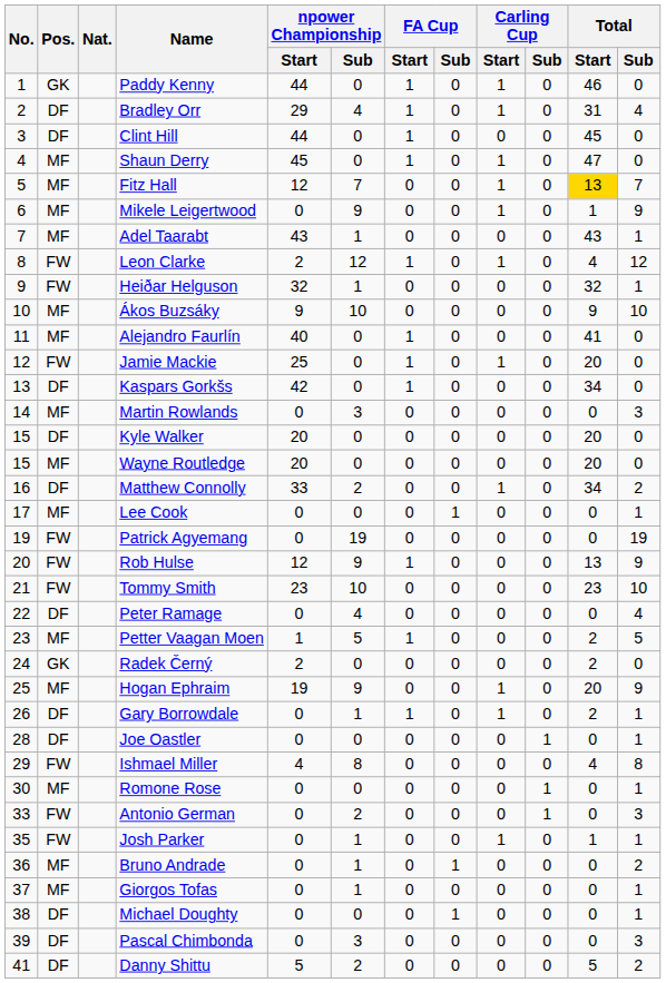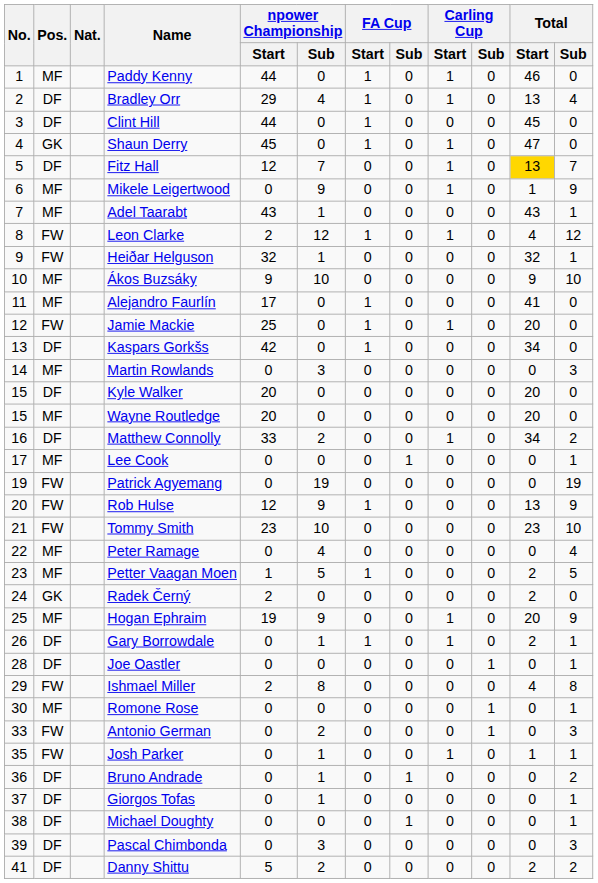 <table class="wikitable" style="text-align:center">
 <tr>
 <th rowspan="2">No.</th>
 <th rowspan="2">Pos.</th>
 <th rowspan="2">Nat.</th>
 <th rowspan="2">Name</th>
 <th colspan="2" width="85"><a href='#'>npower Championship</a></th>
 <th colspan="2" width="85"><a href='#'>FA Cup</a></th>
 <th colspan="2" width="85"><a href='#'>Carling Cup</a></th>
 <th colspan="2" width="85">Total</th>
 </tr>
 <tr>
 <th>Start</th>
 <th>Sub</th>
 <th>Start</th>
 <th>Sub</th>
 <th>Start</th>
 <th>Sub</th>
 <th>Start</th>
 <th>Sub</th>
 </tr>
 <tr>
 <td>1</td>
-<td>GK</td>
+<td>MF</td>
 <td></td>
 <td align=left><a href='#'>Paddy Kenny</a></td>
 <td>44</td>
 <td>0</td>
 <td>1</td>
 <td>0</td>
 <td>1</td>
 <td>0</td>
 <td>46</td>
 <td>0</td>
 </tr>
 <tr>
 <td>2</td>
 <td>DF</td>
 <td></td>
 <td align=left><a href='#'>Bradley Orr</a></td>
 <td>29</td>
 <td>4</td>
 <td>1</td>
 <td>0</td>
 <td>1</td>
 <td>0</td>
-<td>31</td>
+<td>13</td>
 <td>4</td>
 </tr>
 <tr>
 <td>3</td>
 <td>DF</td>
 <td></td>
 <td align=left><a href='#'>Clint Hill</a></td>
 <td>44</td>
 <td>0</td>
 <td>1</td>
 <td>0</td>
 <td>0</td>
 <td>0</td>
 <td>45</td>
 <td>0</td>
 </tr>
 <tr>
 <td>4</td>
-<td>MF</td>
+<td>GK</td>
 <td></td>
 <td align=left><a href='#'>Shaun Derry</a></td>
 <td>45</td>
 <td>0</td>
 <td>1</td>
 <td>0</td>
 <td>1</td>
 <td>0</td>
 <td>47</td>
 <td>0</td>
 </tr>
 <tr>
 <td>5</td>
-<td>MF</td>
+<td>DF</td>
 <td></td>
 <td align=left><a href='#'>Fitz Hall</a></td>
 <td>12</td>
 <td>7</td>
 <td>0</td>
 <td>0</td>
 <td>1</td>
 <td>0</td>
 <td style="background: gold;">13</td>
 <td>7</td>
 </tr>
 <tr>
 <td>6</td>
 <td>MF</td>
 <td></td>
 <td align=left><a href='#'>Mikele Leigertwood</a></td>
 <td>0</td>
 <td>9</td>
 <td>0</td>
 <td>0</td>
 <td>1</td>
 <td>0</td>
 <td>1</td>
 <td>9</td>
 </tr>
 <tr>
 <td>7</td>
 <td>MF</td>
 <td></td>
 <td align=left><a href='#'>Adel Taarabt</a></td>
 <td>43</td>
 <td>1</td>
 <td>0</td>
 <td>0</td>
 <td>0</td>
 <td>0</td>
 <td>43</td>
 <td>1</td>
 </tr>
 <tr>
 <td>8</td>
 <td>FW</td>
 <td></td>
 <td align=left><a href='#'>Leon Clarke</a></td>
 <td>2</td>
 <td>12</td>
 <td>1</td>
 <td>0</td>
 <td>1</td>
 <td>0</td>
 <td>4</td>
 <td>12</td>
 </tr>
 <tr>
 <td>9</td>
 <td>FW</td>
 <td></td>
 <td align=left><a href='#'>Heiðar Helguson</a></td>
 <td>32</td>
 <td>1</td>
 <td>0</td>
 <td>0</td>
 <td>0</td>
 <td>0</td>
 <td>32</td>
 <td>1</td>
 </tr>
 <tr>
 <td>10</td>
 <td>MF</td>
 <td></td>
 <td align=left><a href='#'>Ákos Buzsáky</a></td>
 <td>9</td>
 <td>10</td>
 <td>0</td>
 <td>0</td>
 <td>0</td>
 <td>0</td>
 <td>9</td>
 <td>10</td>
 </tr>
 <tr>
 <td>11</td>
 <td>MF</td>
 <td></td>
 <td align=left><a href='#'>Alejandro Faurlín</a></td>
-<td>40</td>
+<td>17</td>
 <td>0</td>
 <td>1</td>
 <td>0</td>
 <td>0</td>
 <td>0</td>
 <td>41</td>
 <td>0</td>
 </tr>
 <tr>
 <td>12</td>
 <td>FW</td>
 <td></td>
 <td align=left><a href='#'>Jamie Mackie</a></td>
 <td>25</td>
 <td>0</td>
 <td>1</td>
 <td>0</td>
 <td>1</td>
 <td>0</td>
 <td>20</td>
 <td>0</td>
 </tr>
 <tr>
 <td>13</td>
 <td>DF</td>
 <td></td>
 <td align=left><a href='#'>Kaspars Gorkšs</a></td>
 <td>42</td>
 <td>0</td>
 <td>1</td>
 <td>0</td>
 <td>0</td>
 <td>0</td>
 <td>34</td>
 <td>0</td>
 </tr>
 <tr>
 <td>14</td>
 <td>MF</td>
 <td></td>
 <td align=left><a href='#'>Martin Rowlands</a></td>
 <td>0</td>
 <td>3</td>
 <td>0</td>
 <td>0</td>
 <td>0</td>
 <td>0</td>
 <td>0</td>
 <td>3</td>
 </tr>
 <tr>
 <td>15</td>
 <td>DF</td>
 <td></td>
 <td align=left><a href='#'>Kyle Walker</a></td>
 <td>20</td>
 <td>0</td>
 <td>0</td>
 <td>0</td>
 <td>0</td>
 <td>0</td>
 <td>20</td>
 <td>0</td>
 </tr>
 <tr>
 <td>15</td>
 <td>MF</td>
 <td></td>
 <td align=left><a href='#'>Wayne Routledge</a></td>
 <td>20</td>
 <td>0</td>
 <td>0</td>
 <td>0</td>
 <td>0</td>
 <td>0</td>
 <td>20</td>
 <td>0</td>
 </tr>
 <tr>
 <td>16</td>
 <td>DF</td>
 <td></td>
 <td align=left><a href='#'>Matthew Connolly</a></td>
 <td>33</td>
 <td>2</td>
 <td>0</td>
 <td>0</td>
 <td>1</td>
 <td>0</td>
 <td>34</td>
 <td>2</td>
 </tr>
 <tr>
 <td>17</td>
 <td>MF</td>
 <td></td>
 <td align=left><a href='#'>Lee Cook</a></td>
 <td>0</td>
 <td>0</td>
 <td>0</td>
 <td>1</td>
 <td>0</td>
 <td>0</td>
 <td>0</td>
 <td>1</td>
 </tr>
 <tr>
 <td>19</td>
 <td>FW</td>
 <td></td>
 <td align=left><a href='#'>Patrick Agyemang</a></td>
 <td>0</td>
 <td>19</td>
 <td>0</td>
 <td>0</td>
 <td>0</td>
 <td>0</td>
 <td>0</td>
 <td>19</td>
 </tr>
 <tr>
 <td>20</td>
 <td>FW</td>
 <td></td>
 <td align=left><a href='#'>Rob Hulse</a></td>
 <td>12</td>
 <td>9</td>
 <td>1</td>
 <td>0</td>
 <td>0</td>
 <td>0</td>
 <td>13</td>
 <td>9</td>
 </tr>
 <tr>
 <td>21</td>
 <td>FW</td>
 <td></td>
 <td align=left><a href='#'>Tommy Smith</a></td>
 <td>23</td>
 <td>10</td>
 <td>0</td>
 <td>0</td>
 <td>0</td>
 <td>0</td>
 <td>23</td>
 <td>10</td>
 </tr>
 <tr>
 <td>22</td>
-<td>DF</td>
+<td>MF</td>
 <td></td>
 <td align=left><a href='#'>Peter Ramage</a></td>
 <td>0</td>
 <td>4</td>
 <td>0</td>
 <td>0</td>
 <td>0</td>
 <td>0</td>
 <td>0</td>
 <td>4</td>
 </tr>
 <tr>
 <td>23</td>
 <td>MF</td>
 <td></td>
 <td align=left><a href='#'>Petter Vaagan Moen</a></td>
 <td>1</td>
 <td>5</td>
 <td>1</td>
 <td>0</td>
 <td>0</td>
 <td>0</td>
 <td>2</td>
 <td>5</td>
 </tr>
 <tr>
 <td>24</td>
 <td>GK</td>
 <td></td>
 <td align=left><a href='#'>Radek Černý</a></td>
 <td>2</td>
 <td>0</td>
 <td>0</td>
 <td>0</td>
 <td>0</td>
 <td>0</td>
 <td>2</td>
 <td>0</td>
 </tr>
 <tr>
 <td>25</td>
 <td>MF</td>
 <td></td>
 <td align=left><a href='#'>Hogan Ephraim</a></td>
 <td>19</td>
 <td>9</td>
 <td>0</td>
 <td>0</td>
 <td>1</td>
 <td>0</td>
 <td>20</td>
 <td>9</td>
 </tr>
 <tr>
 <td>26</td>
 <td>DF</td>
 <td></td>
 <td align=left><a href='#'>Gary Borrowdale</a></td>
 <td>0</td>
 <td>1</td>
 <td>1</td>
 <td>0</td>
 <td>1</td>
 <td>0</td>
 <td>2</td>
 <td>1</td>
 </tr>
 <tr>
 <td>28</td>
 <td>DF</td>
 <td></td>
 <td align=left><a href='#'>Joe Oastler</a></td>
 <td>0</td>
 <td>0</td>
 <td>0</td>
 <td>0</td>
 <td>0</td>
 <td>1</td>
 <td>0</td>
 <td>1</td>
 </tr>
 <tr>
 <td>29</td>
 <td>FW</td>
 <td></td>
 <td align=left><a href='#'>Ishmael Miller</a></td>
-<td>4</td>
+<td>2</td>
 <td>8</td>
 <td>0</td>
 <td>0</td>
 <td>0</td>
 <td>0</td>
 <td>4</td>
 <td>8</td>
 </tr>
 <tr>
 <td>30</td>
 <td>MF</td>
 <td></td>
 <td align=left><a href='#'>Romone Rose</a></td>
 <td>0</td>
 <td>0</td>
 <td>0</td>
 <td>0</td>
 <td>0</td>
 <td>1</td>
 <td>0</td>
 <td>1</td>
 </tr>
 <tr>
 <td>33</td>
 <td>FW</td>
 <td></td>
 <td align=left><a href='#'>Antonio German</a></td>
 <td>0</td>
 <td>2</td>
 <td>0</td>
 <td>0</td>
 <td>0</td>
 <td>1</td>
 <td>0</td>
 <td>3</td>
 </tr>
 <tr>
 <td>35</td>
 <td>FW</td>
 <td></td>
 <td align=left><a href='#'>Josh Parker</a></td>
 <td>0</td>
 <td>1</td>
 <td>0</td>
 <td>0</td>
 <td>1</td>
 <td>0</td>
 <td>1</td>
 <td>1</td>
 </tr>
 <tr>
 <td>36</td>
-<td>MF</td>
+<td>DF</td>
 <td></td>
 <td align=left><a href='#'>Bruno Andrade</a></td>
 <td>0</td>
 <td>1</td>
 <td>0</td>
 <td>1</td>
 <td>0</td>
 <td>0</td>
 <td>0</td>
 <td>2</td>
 </tr>
 <tr>
 <td>37</td>
-<td>MF</td>
+<td>DF</td>
 <td></td>
 <td align=left><a href='#'>Giorgos Tofas</a></td>
 <td>0</td>
 <td>1</td>
 <td>0</td>
 <td>0</td>
 <td>0</td>
 <td>0</td>
 <td>0</td>
 <td>1</td>
 </tr>
 <tr>
 <td>38</td>
 <td>DF</td>
 <td></td>
 <td align=left><a href='#'>Michael Doughty</a></td>
 <td>0</td>
 <td>0</td>
 <td>0</td>
 <td>1</td>
 <td>0</td>
 <td>0</td>
 <td>0</td>
 <td>1</td>
 </tr>
 <tr>
 <td>39</td>
 <td>DF</td>
 <td></td>
 <td align=left><a href='#'>Pascal Chimbonda</a></td>
 <td>0</td>
 <td>3</td>
 <td>0</td>
 <td>0</td>
 <td>0</td>
 <td>0</td>
 <td>0</td>
 <td>3</td>
 </tr>
 <tr>
 <td>41</td>
 <td>DF</td>
 <td></td>
 <td align=left><a href='#'>Danny Shittu</a></td>
 <td>5</td>
 <td>2</td>
 <td>0</td>
 <td>0</td>
 <td>0</td>
 <td>0</td>
-<td>5</td>
+<td>2</td>
 <td>2</td>
 </tr>
 </table>
